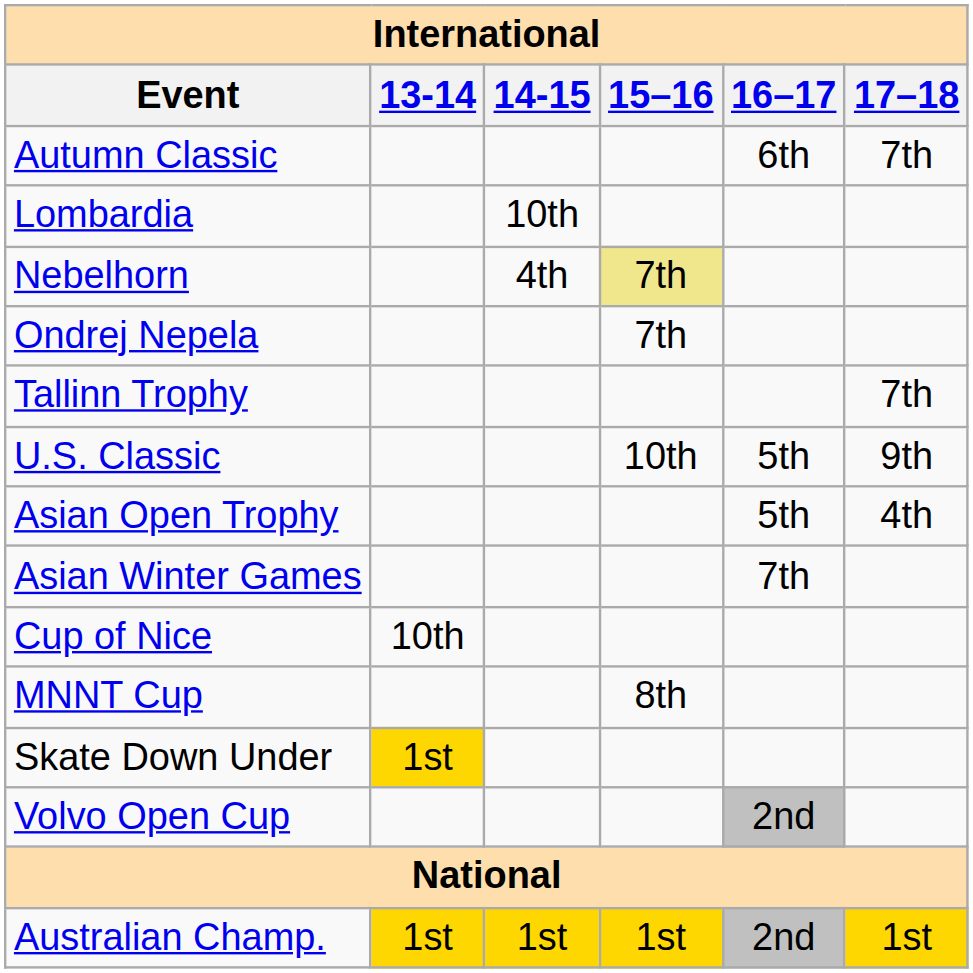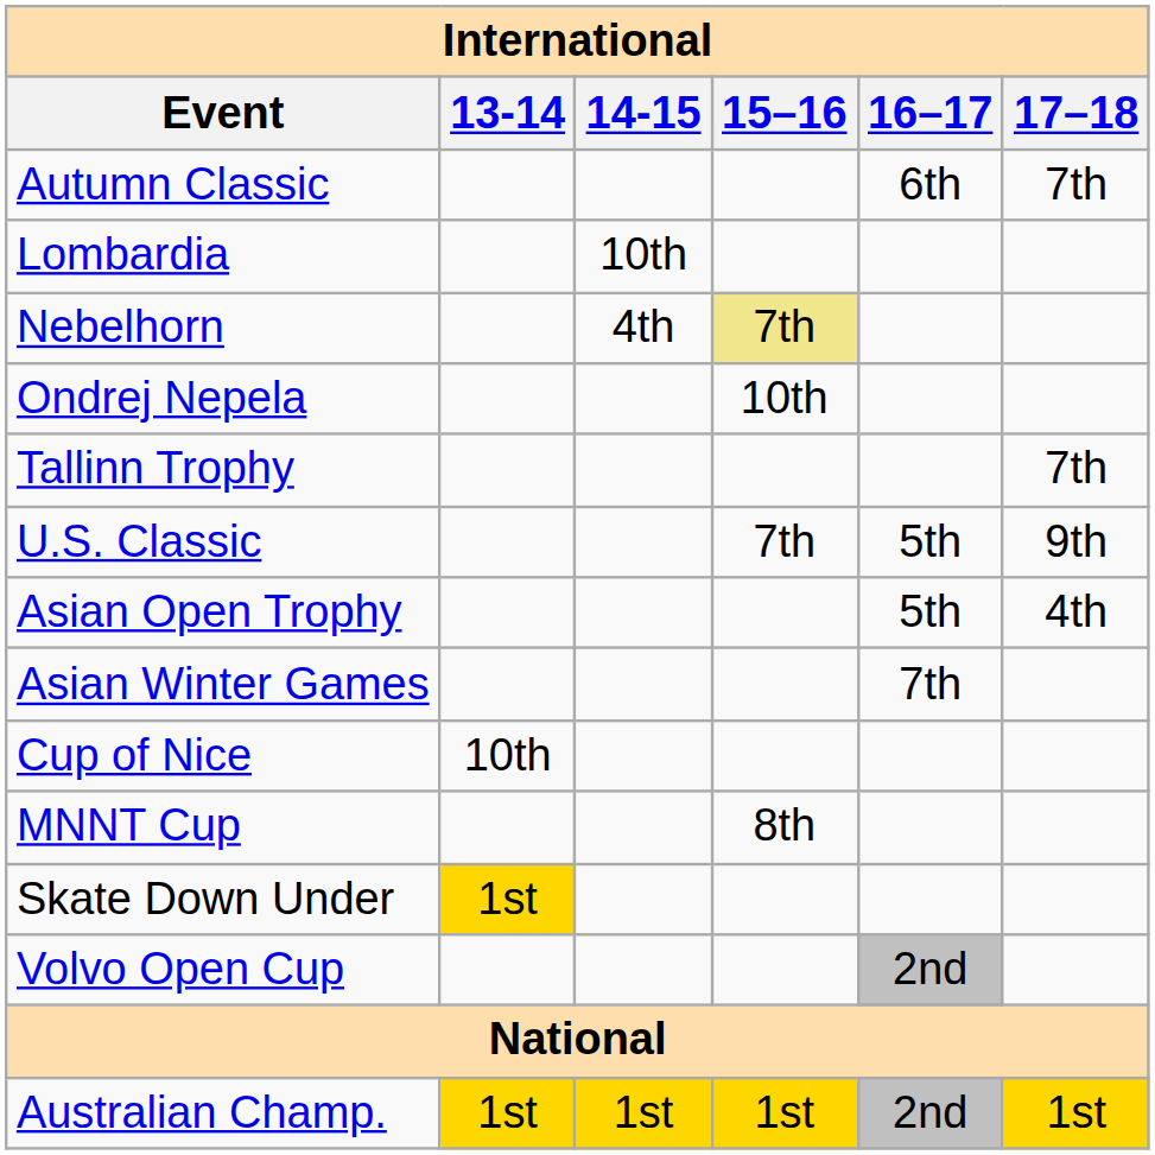 <table class="wikitable" style="text-align:center">
 <tr>
 <th colspan="6" style="background-color: #ffdead; " align="center">International</th>
 </tr>
 <tr>
 <th>Event</th>
 <th><a href='#'>13-14</a></th>
 <th><a href='#'>14-15</a></th>
 <th><a href='#'>15–16</a></th>
 <th><a href='#'>16–17</a></th>
 <th><a href='#'>17–18</a></th>
 </tr>
 <tr>
 <td align=left> <a href='#'>Autumn Classic</a></td>
 <td></td>
 <td></td>
 <td></td>
 <td>6th</td>
 <td>7th</td>
 </tr>
 <tr>
 <td align=left> <a href='#'>Lombardia</a></td>
 <td></td>
 <td>10th</td>
 <td></td>
 <td></td>
 <td></td>
 </tr>
 <tr>
 <td align=left> <a href='#'>Nebelhorn</a></td>
 <td></td>
 <td>4th</td>
 <td style="background: khaki;">7th</td>
 <td></td>
 <td></td>
 </tr>
 <tr>
 <td align=left> <a href='#'>Ondrej Nepela</a></td>
 <td></td>
 <td></td>
-<td>7th</td>
+<td>10th</td>
 <td></td>
 <td></td>
 </tr>
 <tr>
 <td align=left> <a href='#'>Tallinn Trophy</a></td>
 <td></td>
 <td></td>
 <td></td>
 <td></td>
 <td>7th</td>
 </tr>
 <tr>
 <td align=left> <a href='#'>U.S. Classic</a></td>
 <td></td>
 <td></td>
-<td>10th</td>
+<td>7th</td>
 <td>5th</td>
 <td>9th</td>
 </tr>
 <tr>
 <td align=left><a href='#'>Asian Open Trophy</a></td>
 <td></td>
 <td></td>
 <td></td>
 <td>5th</td>
 <td>4th</td>
 </tr>
 <tr>
 <td align=left><a href='#'>Asian Winter Games</a></td>
 <td></td>
 <td></td>
 <td></td>
 <td>7th</td>
 <td></td>
 </tr>
 <tr>
 <td align=left><a href='#'>Cup of Nice</a></td>
 <td>10th</td>
 <td></td>
 <td></td>
 <td></td>
 <td></td>
 </tr>
 <tr>
 <td align=left><a href='#'>MNNT Cup</a></td>
 <td></td>
 <td></td>
 <td>8th</td>
 <td></td>
 <td></td>
 </tr>
 <tr>
 <td align=left>Skate Down Under</td>
 <td bgcolor=gold>1st</td>
 <td></td>
 <td></td>
 <td></td>
 <td></td>
 </tr>
 <tr>
 <td align=left><a href='#'>Volvo Open Cup</a></td>
 <td></td>
 <td></td>
 <td></td>
 <td bgcolor=silver>2nd</td>
 <td></td>
 </tr>
 <tr>
 <th colspan="6" style="background-color: #ffdead; " align="center">National</th>
 </tr>
 <tr>
 <td align=left><a href='#'>Australian Champ.</a></td>
 <td bgcolor=gold>1st</td>
 <td bgcolor=gold>1st</td>
 <td bgcolor=gold>1st</td>
 <td bgcolor=silver>2nd</td>
 <td bgcolor=gold>1st</td>
 </tr>
 </table>
